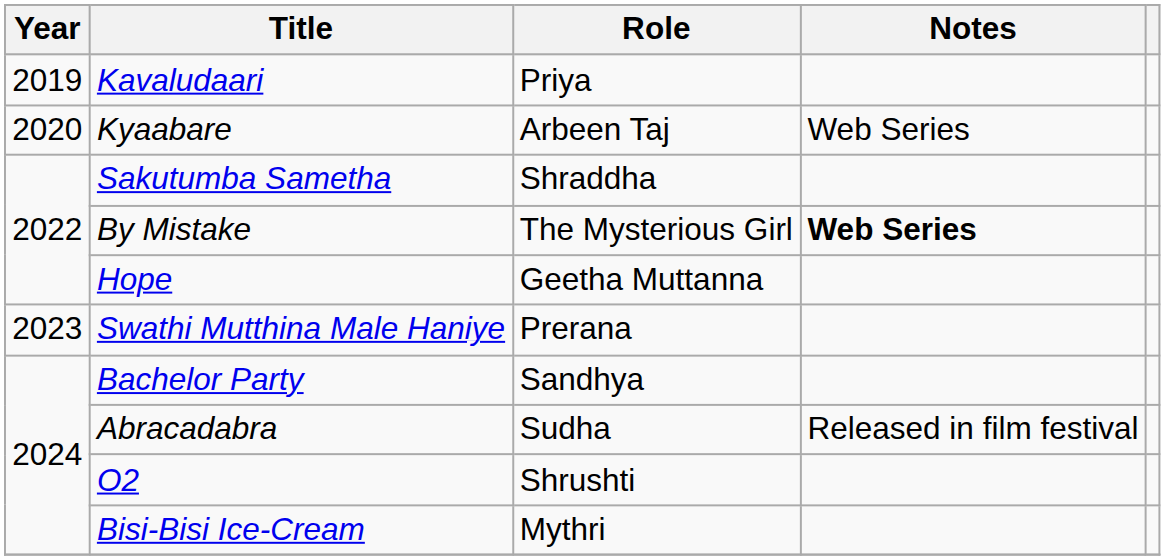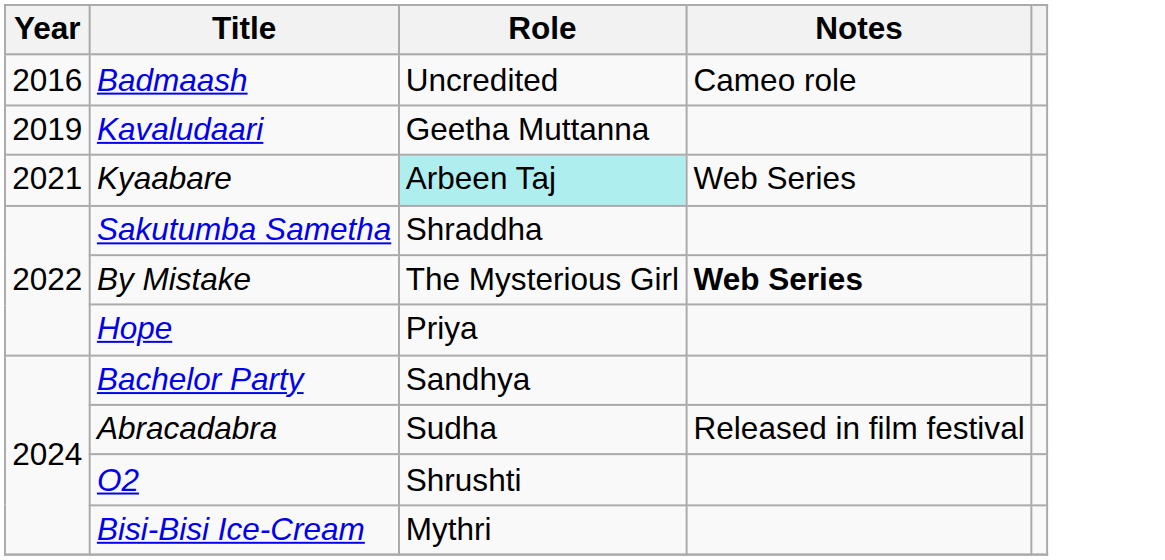 <table class="wikitable sortable">
 <tr style="background:#ccc; text-align:center;">
 <th>Year</th>
 <th>Title</th>
 <th>Role</th>
 <th class="unsortable">Notes</th>
 <th class="unsortable"></th>
 </tr>
 <tr>
+<td>2016</td>
+<td><em><a href='#'>Badmaash</a></em></td>
+<td>Uncredited</td>
+<td>Cameo role</td>
+<td></td>
+</tr>
+<tr>
 <td>2019</td>
 <td><em><a href='#'>Kavaludaari</a></em></td>
-<td>Priya</td>
+<td>Geetha Muttanna</td>
 <td></td>
 <td></td>
 </tr>
 <tr>
-<td>2020</td>
+<td>2021</td>
 <td><em>Kyaabare</em></td>
-<td>Arbeen Taj</td>
+<td style="background: paleturquoise;">Arbeen Taj</td>
 <td>Web Series</td>
 <td></td>
 </tr>
 <tr>
 <td rowspan="3">2022</td>
 <td><em><a href='#'>Sakutumba Sametha</a></em></td>
 <td>Shraddha</td>
 <td></td>
 <td></td>
 </tr>
 <tr>
 <td><em>By Mistake</em></td>
 <td>The Mysterious Girl</td>
 <td><strong>Web Series</strong></td>
 <td></td>
 </tr>
 <tr>
 <td><em><a href='#'>Hope</a></em></td>
-<td>Geetha Muttanna</td>
-<td></td>
-<td></td>
-</tr>
-<tr>
-<td>2023</td>
-<td><em><a href='#'>Swathi Mutthina Male Haniye</a></em></td>
-<td>Prerana</td>
+<td>Priya</td>
 <td></td>
 <td></td>
 </tr>
 <tr>
 <td rowspan="4">2024</td>
 <td><em><a href='#'>Bachelor Party</a></em></td>
 <td>Sandhya</td>
 <td></td>
 <td></td>
 </tr>
 <tr>
 <td><em>Abracadabra</em></td>
 <td>Sudha</td>
 <td>Released in film festival</td>
 <td></td>
 </tr>
 <tr>
 <td><em><a href='#'>O2</a></em></td>
 <td>Shrushti</td>
 <td></td>
 <td></td>
 </tr>
 <tr>
 <td><em><a href='#'>Bisi-Bisi Ice-Cream</a></em></td>
 <td>Mythri</td>
 <td></td>
 <td></td>
 </tr>
 <tr>
 </tr>
 </table>
